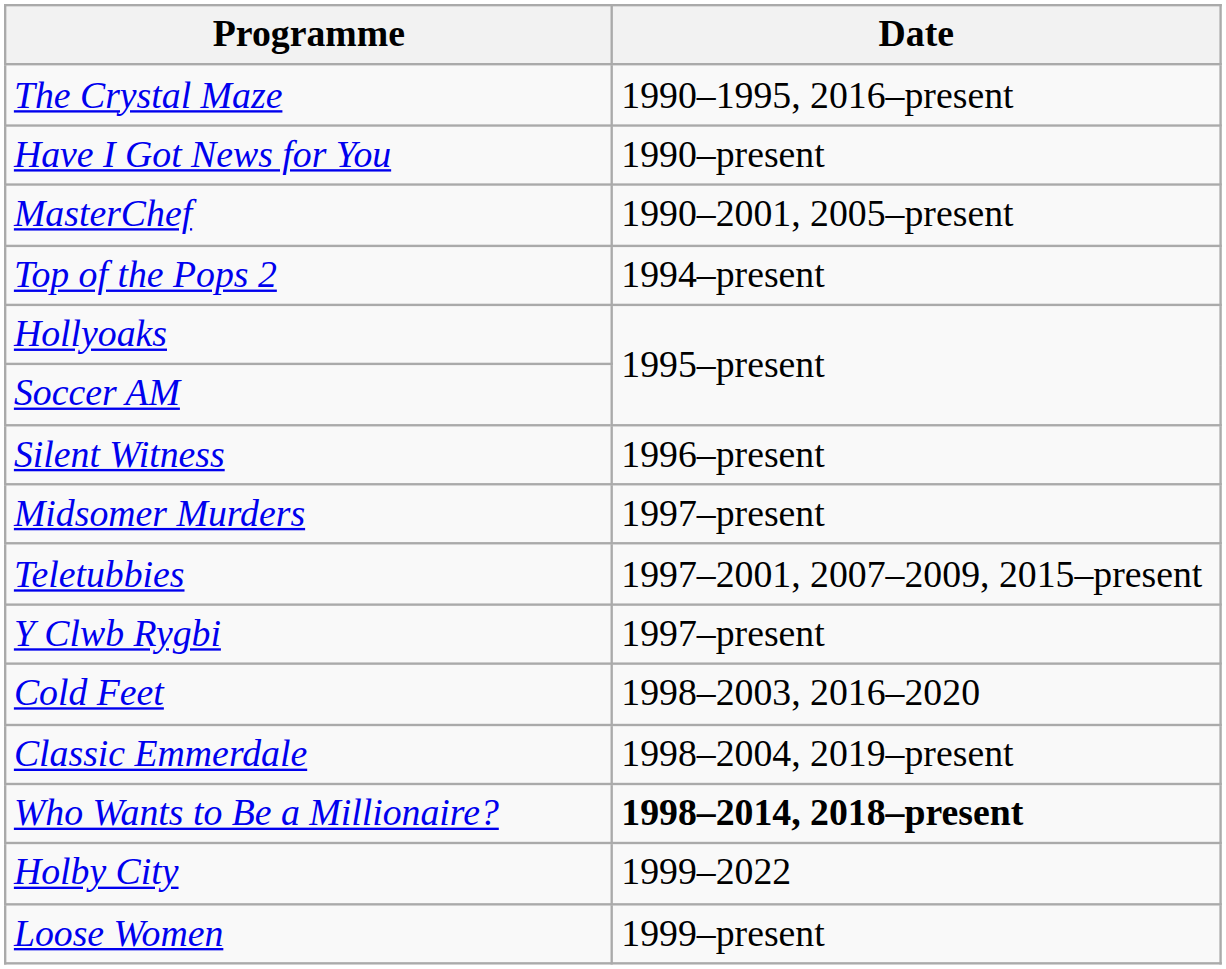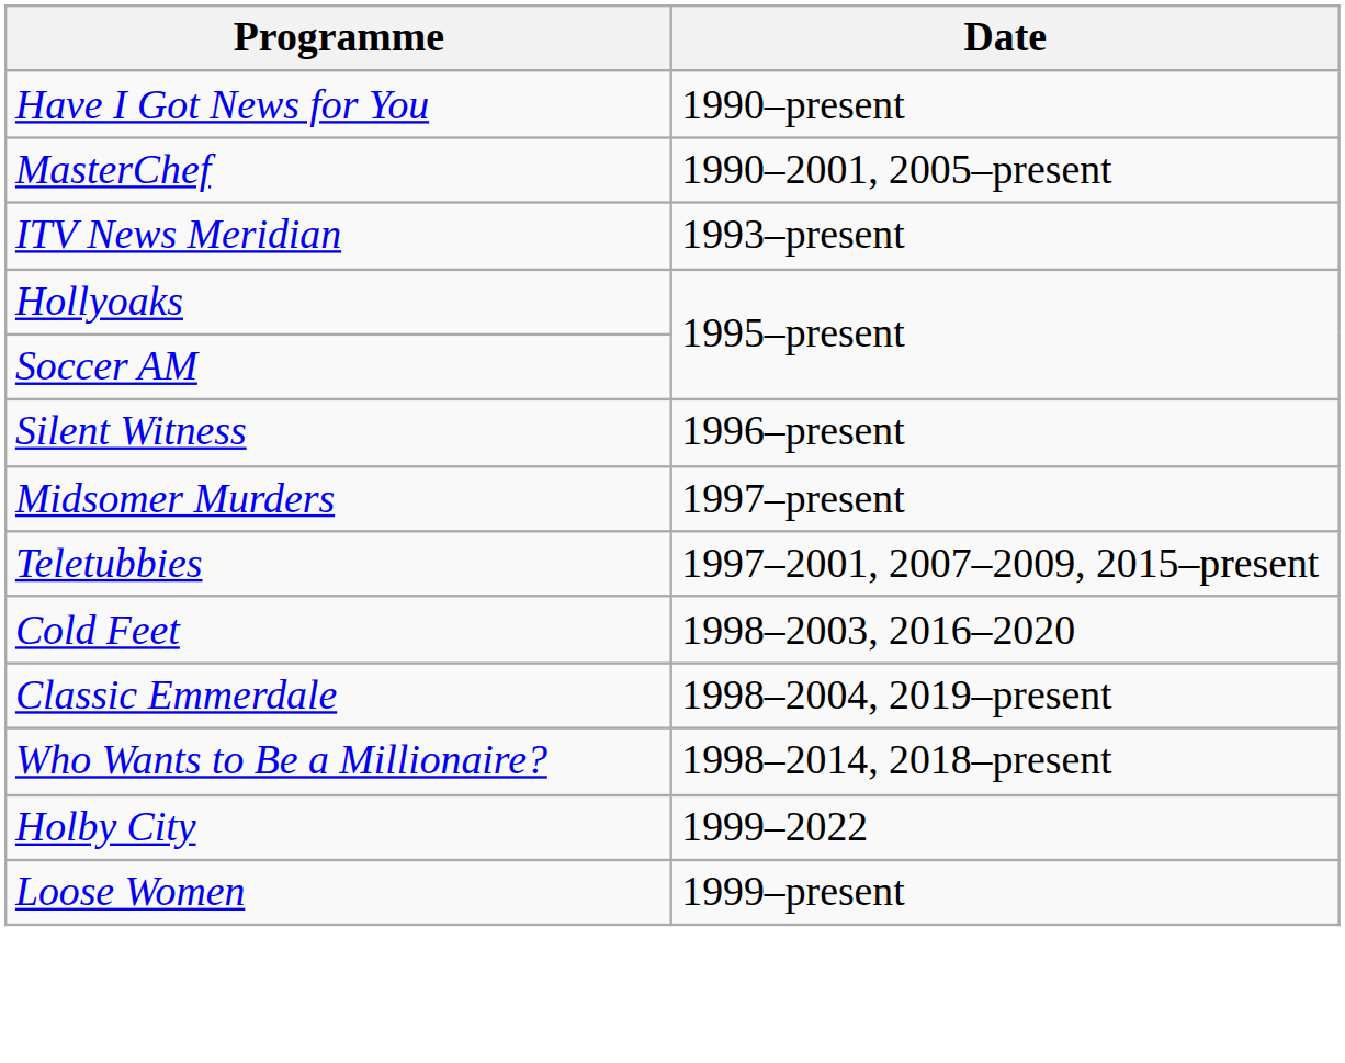 <table class="wikitable">
 <tr>
 <th width=250>Programme</th>
 <th width=250>Date</th>
-</tr>
-<tr>
-<td><em><a href='#'>The Crystal Maze</a></em></td>
-<td>1990–1995, 2016–present</td>
 </tr>
 <tr>
 <td><em><a href='#'>Have I Got News for You</a></em></td>
 <td>1990–present</td>
 </tr>
 <tr>
 <td><em><a href='#'>MasterChef</a></em></td>
 <td>1990–2001, 2005–present</td>
 </tr>
 <tr>
-<td><em><a href='#'>Top of the Pops 2</a></em></td>
-<td>1994–present</td>
+<td><em><a href='#'>ITV News Meridian</a></em></td>
+<td>1993–present</td>
 </tr>
 <tr>
 <td><em><a href='#'>Hollyoaks</a></em></td>
 <td rowspan="2">1995–present</td>
 </tr>
 <tr>
 <td><em><a href='#'>Soccer AM</a></em></td>
 </tr>
 <tr>
 <td><em><a href='#'>Silent Witness</a></em></td>
 <td>1996–present</td>
 </tr>
 <tr>
 <td><em><a href='#'>Midsomer Murders</a></em></td>
 <td>1997–present</td>
 </tr>
 <tr>
 <td><em><a href='#'>Teletubbies</a></em></td>
 <td>1997–2001, 2007–2009, 2015–present</td>
 </tr>
 <tr>
-<td><em><a href='#'>Y Clwb Rygbi</a></em></td>
-<td>1997–present</td>
-</tr>
-<tr>
 <td><em><a href='#'>Cold Feet</a></em></td>
 <td>1998–2003, 2016–2020</td>
 </tr>
 <tr>
 <td><em><a href='#'>Classic Emmerdale</a></em></td>
 <td>1998–2004, 2019–present</td>
 </tr>
 <tr>
 <td><em><a href='#'>Who Wants to Be a Millionaire?</a></em></td>
-<td><strong>1998–2014, 2018–present</strong></td>
+<td>1998–2014, 2018–present</td>
 </tr>
 <tr>
 <td><em><a href='#'>Holby City</a></em></td>
 <td>1999–2022</td>
 </tr>
 <tr>
 <td><em><a href='#'>Loose Women</a></em></td>
 <td>1999–present</td>
 </tr>
 </table>
